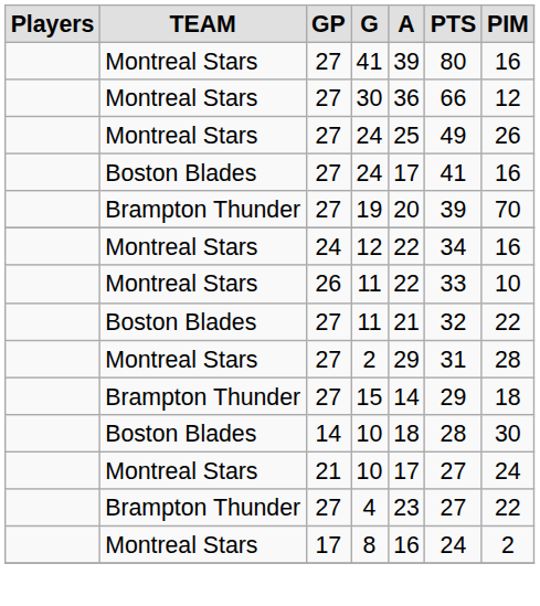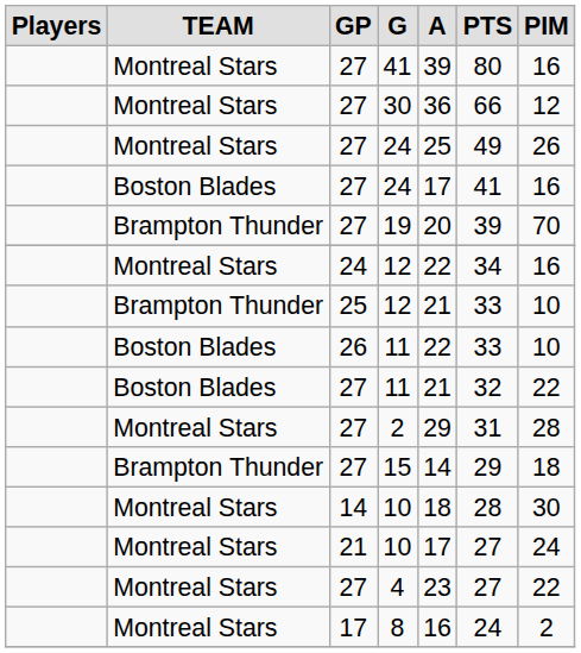 <table style="font-size: 95%; text-align: center;" class="wikitable alternance sortable">
 <tr>
 <th scope="col" style="background: #e0e0e0;">Players</th>
 <th scope="col" style="background: #e0e0e0;">TEAM</th>
 <th scope="col" style="background: #e0e0e0;">GP</th>
 <th scope="col" style="background: #e0e0e0;">G</th>
 <th scope="col" style="background: #e0e0e0;">A</th>
 <th scope="col" style="background: #e0e0e0;">PTS</th>
 <th scope="col" style="background: #e0e0e0;">PIM</th>
 </tr>
 <tr>
 <td align="left"></td>
 <td align="left">Montreal Stars</td>
 <td>27</td>
 <td>41</td>
 <td>39</td>
 <td>80</td>
 <td>16</td>
 </tr>
 <tr>
 <td align="left"></td>
 <td align="left">Montreal Stars</td>
 <td>27</td>
 <td>30</td>
 <td>36</td>
 <td>66</td>
 <td>12</td>
 </tr>
 <tr>
 <td align="left"></td>
 <td align="left">Montreal Stars</td>
 <td>27</td>
 <td>24</td>
 <td>25</td>
 <td>49</td>
 <td>26</td>
 </tr>
 <tr>
 <td align="left"></td>
 <td align="left">Boston Blades</td>
 <td>27</td>
 <td>24</td>
 <td>17</td>
 <td>41</td>
 <td>16</td>
 </tr>
 <tr>
 <td align="left"></td>
 <td align="left">Brampton Thunder</td>
 <td>27</td>
 <td>19</td>
 <td>20</td>
 <td>39</td>
 <td>70</td>
 </tr>
 <tr>
 </tr>
 <tr |align="left"| >
 </tr>
 <tr>
 <td align="left"></td>
 <td align="left">Montreal Stars</td>
 <td>24</td>
 <td>12</td>
 <td>22</td>
 <td>34</td>
 <td>16</td>
 </tr>
 <tr>
 <td align="left"></td>
-<td align="left">Montreal Stars</td>
+<td align="left">Brampton Thunder</td>
+<td>25</td>
+<td>12</td>
+<td>21</td>
+<td>33</td>
+<td>10</td>
+</tr>
+<tr>
+<td align="left"></td>
+<td align="left">Boston Blades</td>
 <td>26</td>
 <td>11</td>
 <td>22</td>
 <td>33</td>
 <td>10</td>
 </tr>
 <tr>
 <td align="left"></td>
 <td align="left">Boston Blades</td>
 <td>27</td>
 <td>11</td>
 <td>21</td>
 <td>32</td>
 <td>22</td>
 </tr>
 <tr>
 <td align="left"></td>
 <td align="left">Montreal Stars</td>
 <td>27</td>
 <td>2</td>
 <td>29</td>
 <td>31</td>
 <td>28</td>
 </tr>
 <tr>
 <td align="left"></td>
 <td align="left">Brampton Thunder</td>
 <td>27</td>
 <td>15</td>
 <td>14</td>
 <td>29</td>
 <td>18</td>
 </tr>
 <tr>
 <td align="left"></td>
-<td align="left">Boston Blades</td>
+<td align="left">Montreal Stars</td>
 <td>14</td>
 <td>10</td>
 <td>18</td>
 <td>28</td>
 <td>30</td>
 </tr>
 <tr>
 <td align="left"></td>
 <td align="left">Montreal Stars</td>
 <td>21</td>
 <td>10</td>
 <td>17</td>
 <td>27</td>
 <td>24</td>
 </tr>
 <tr>
 <td align="left"></td>
-<td align="left">Brampton Thunder</td>
+<td align="left">Montreal Stars</td>
 <td>27</td>
 <td>4</td>
 <td>23</td>
 <td>27</td>
 <td>22</td>
 </tr>
 <tr>
 <td align="left"></td>
 <td align="left">Montreal Stars</td>
 <td>17</td>
 <td>8</td>
 <td>16</td>
 <td>24</td>
 <td>2</td>
 </tr>
 <tr>
 </tr>
 </table>
